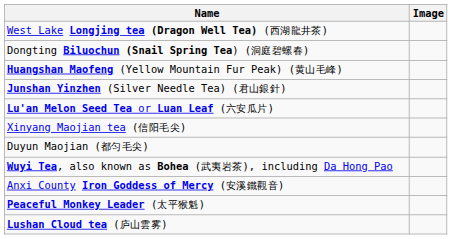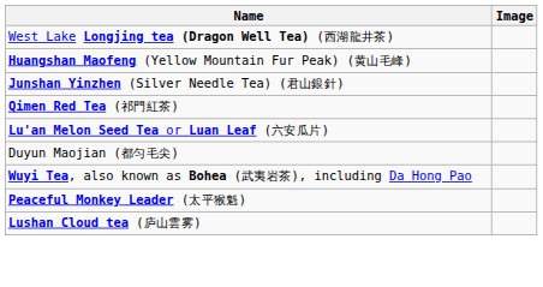 <table class="wikitable sortable" style="width:35%;">
 <tr>
 <th>Name</th>
 <th>Image</th>
 </tr>
 <tr>
 <td><a href='#'>West Lake</a> <strong><a href='#'>Longjing tea</a> (Dragon Well Tea)</strong> (西湖龍井茶)</td>
-<td></td>
-</tr>
-<tr>
-<td>Dongting <strong><a href='#'>Biluochun</a> (Snail Spring Tea</strong>) (洞庭碧螺春)</td>
 <td></td>
 </tr>
 <tr>
 <td><strong><a href='#'>Huangshan Maofeng</a></strong> (Yellow Mountain Fur Peak) (黄山毛峰)</td>
 <td></td>
 </tr>
 <tr>
 <td><strong><a href='#'>Junshan Yinzhen</a></strong> (Silver Needle Tea) (君山銀針)</td>
 <td></td>
 </tr>
 <tr>
-<td><a href='#'><strong>Lu'an Melon Seed Tea</strong> or <strong>Luan Leaf</strong></a> (六安瓜片)</td>
+<td><strong><a href='#'>Qimen Red Tea</a></strong> (祁門紅茶)</td>
 <td></td>
 </tr>
 <tr>
-<td><a href='#'>Xinyang Maojian tea</a> (信阳毛尖)</td>
+<td><a href='#'><strong>Lu'an Melon Seed Tea</strong> or <strong>Luan Leaf</strong></a> (六安瓜片)</td>
 <td></td>
 </tr>
 <tr>
 <td>Duyun Maojian (都匀毛尖)</td>
 <td></td>
 </tr>
 <tr>
 <td><a href='#'><strong>Wuyi Tea</strong></a>, also known as <strong>Bohea</strong> (武夷岩茶), including <a href='#'>Da Hong Pao</a></td>
 <td></td>
 </tr>
 <tr>
-<td><a href='#'>Anxi County</a> <a href='#'><strong>Iron Goddess of Mercy</strong></a> (安溪鐵觀音)</td>
-<td></td>
-</tr>
-<tr>
 <td><a href='#'><strong>Peaceful Monkey Leader</strong></a> (太平猴魁)</td>
 <td></td>
 </tr>
 <tr>
 <td><a href='#'><strong>Lushan Cloud tea</strong></a> (庐山雲雾)</td>
 <td></td>
 </tr>
 </table>
